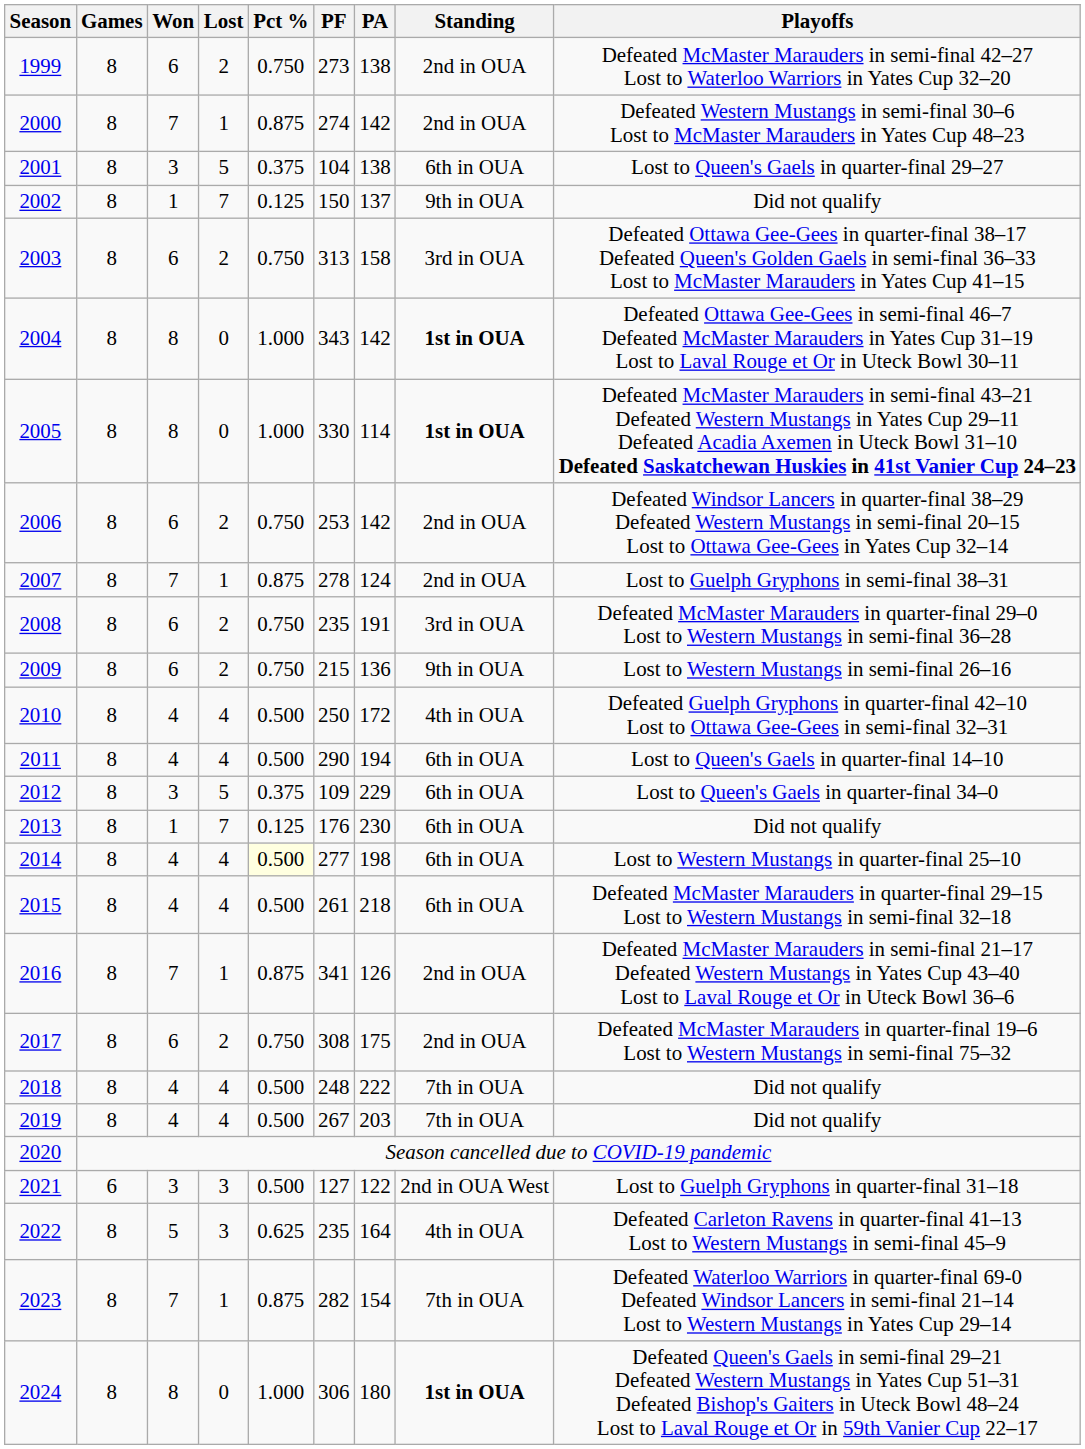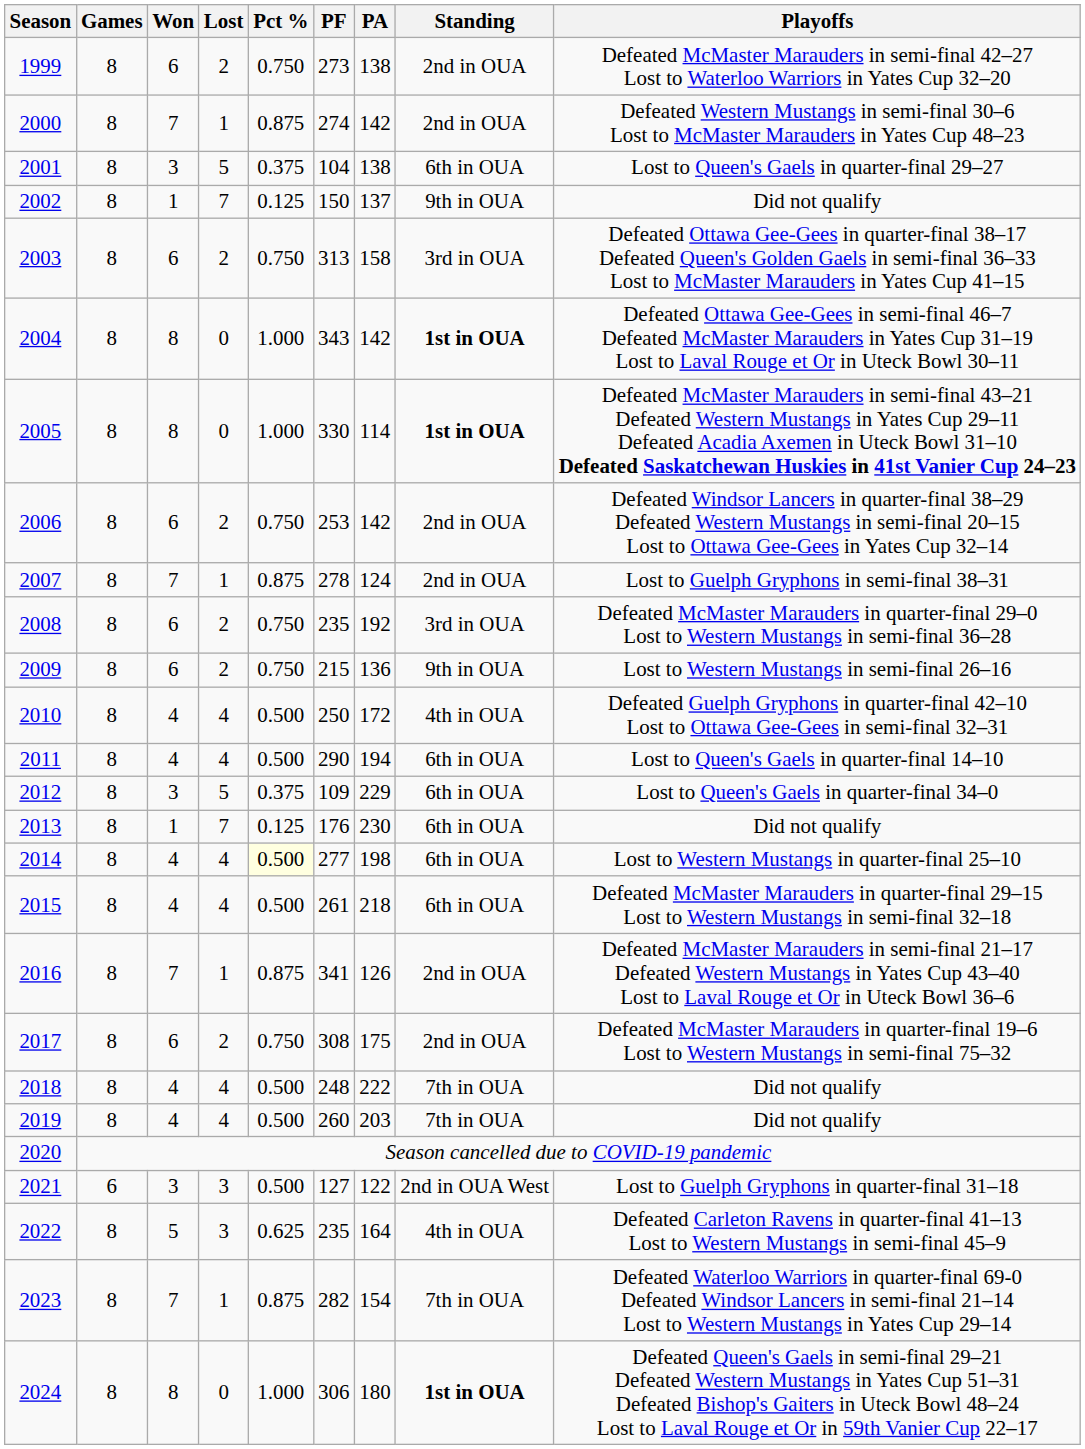 <table class="wikitable" style="text-align:center">
 <tr>
 <th>Season</th>
 <th>Games</th>
 <th>Won</th>
 <th>Lost</th>
 <th>Pct %</th>
 <th>PF</th>
 <th>PA</th>
 <th>Standing</th>
 <th>Playoffs</th>
 </tr>
 <tr>
 <td><a href='#'>1999</a></td>
 <td>8</td>
 <td>6</td>
 <td>2</td>
 <td>0.750</td>
 <td>273</td>
 <td>138</td>
 <td>2nd in OUA</td>
 <td>Defeated <a href='#'>McMaster Marauders</a> in semi-final 42–27<br>Lost to <a href='#'>Waterloo Warriors</a> in Yates Cup 32–20</td>
 </tr>
 <tr>
 <td><a href='#'>2000</a></td>
 <td>8</td>
 <td>7</td>
 <td>1</td>
 <td>0.875</td>
 <td>274</td>
 <td>142</td>
 <td>2nd in OUA</td>
 <td>Defeated <a href='#'>Western Mustangs</a> in semi-final 30–6<br>Lost to <a href='#'>McMaster Marauders</a> in Yates Cup 48–23</td>
 </tr>
 <tr>
 <td><a href='#'>2001</a></td>
 <td>8</td>
 <td>3</td>
 <td>5</td>
 <td>0.375</td>
 <td>104</td>
 <td>138</td>
 <td>6th in OUA</td>
 <td>Lost to <a href='#'>Queen's Gaels</a> in quarter-final 29–27</td>
 </tr>
 <tr>
 <td><a href='#'>2002</a></td>
 <td>8</td>
 <td>1</td>
 <td>7</td>
 <td>0.125</td>
 <td>150</td>
 <td>137</td>
 <td>9th in OUA</td>
 <td>Did not qualify</td>
 </tr>
 <tr>
 <td><a href='#'>2003</a></td>
 <td>8</td>
 <td>6</td>
 <td>2</td>
 <td>0.750</td>
 <td>313</td>
 <td>158</td>
 <td>3rd in OUA</td>
 <td>Defeated <a href='#'>Ottawa Gee-Gees</a> in quarter-final 38–17<br>Defeated <a href='#'>Queen's Golden Gaels</a> in semi-final 36–33<br>Lost to <a href='#'>McMaster Marauders</a> in Yates Cup 41–15</td>
 </tr>
 <tr>
 <td><a href='#'>2004</a></td>
 <td>8</td>
 <td>8</td>
 <td>0</td>
 <td>1.000</td>
 <td>343</td>
 <td>142</td>
 <td><strong>1st in OUA</strong></td>
 <td>Defeated <a href='#'>Ottawa Gee-Gees</a> in semi-final 46–7<br>Defeated <a href='#'>McMaster Marauders</a> in Yates Cup 31–19<br>Lost to <a href='#'>Laval Rouge et Or</a> in Uteck Bowl 30–11</td>
 </tr>
 <tr>
 <td><a href='#'>2005</a></td>
 <td>8</td>
 <td>8</td>
 <td>0</td>
 <td>1.000</td>
 <td>330</td>
 <td>114</td>
 <td><strong>1st in OUA</strong></td>
 <td>Defeated <a href='#'>McMaster Marauders</a> in semi-final 43–21<br>Defeated <a href='#'>Western Mustangs</a> in Yates Cup 29–11<br>Defeated <a href='#'>Acadia Axemen</a> in Uteck Bowl 31–10<br><strong>Defeated <a href='#'>Saskatchewan Huskies</a> in <a href='#'>41st Vanier Cup</a> 24–23</strong></td>
 </tr>
 <tr>
 <td><a href='#'>2006</a></td>
 <td>8</td>
 <td>6</td>
 <td>2</td>
 <td>0.750</td>
 <td>253</td>
 <td>142</td>
 <td>2nd in OUA</td>
 <td>Defeated <a href='#'>Windsor Lancers</a> in quarter-final 38–29<br>Defeated <a href='#'>Western Mustangs</a> in semi-final 20–15<br>Lost to <a href='#'>Ottawa Gee-Gees</a> in Yates Cup 32–14</td>
 </tr>
 <tr>
 <td><a href='#'>2007</a></td>
 <td>8</td>
 <td>7</td>
 <td>1</td>
 <td>0.875</td>
 <td>278</td>
 <td>124</td>
 <td>2nd in OUA</td>
 <td>Lost to <a href='#'>Guelph Gryphons</a> in semi-final 38–31</td>
 </tr>
 <tr>
 <td><a href='#'>2008</a></td>
 <td>8</td>
 <td>6</td>
 <td>2</td>
 <td>0.750</td>
 <td>235</td>
-<td>191</td>
+<td>192</td>
 <td>3rd in OUA</td>
 <td>Defeated <a href='#'>McMaster Marauders</a> in quarter-final 29–0<br>Lost to <a href='#'>Western Mustangs</a> in semi-final 36–28</td>
 </tr>
 <tr>
 <td><a href='#'>2009</a></td>
 <td>8</td>
 <td>6</td>
 <td>2</td>
 <td>0.750</td>
 <td>215</td>
 <td>136</td>
 <td>9th in OUA</td>
 <td>Lost to <a href='#'>Western Mustangs</a> in semi-final 26–16</td>
 </tr>
 <tr>
 <td><a href='#'>2010</a></td>
 <td>8</td>
 <td>4</td>
 <td>4</td>
 <td>0.500</td>
 <td>250</td>
 <td>172</td>
 <td>4th in OUA</td>
 <td>Defeated <a href='#'>Guelph Gryphons</a> in quarter-final 42–10<br>Lost to <a href='#'>Ottawa Gee-Gees</a> in semi-final 32–31</td>
 </tr>
 <tr>
 <td><a href='#'>2011</a></td>
 <td>8</td>
 <td>4</td>
 <td>4</td>
 <td>0.500</td>
 <td>290</td>
 <td>194</td>
 <td>6th in OUA</td>
 <td>Lost to <a href='#'>Queen's Gaels</a> in quarter-final 14–10</td>
 </tr>
 <tr>
 <td><a href='#'>2012</a></td>
 <td>8</td>
 <td>3</td>
 <td>5</td>
 <td>0.375</td>
 <td>109</td>
 <td>229</td>
 <td>6th in OUA</td>
 <td>Lost to <a href='#'>Queen's Gaels</a> in quarter-final 34–0</td>
 </tr>
 <tr>
 <td><a href='#'>2013</a></td>
 <td>8</td>
 <td>1</td>
 <td>7</td>
 <td>0.125</td>
 <td>176</td>
 <td>230</td>
 <td>6th in OUA</td>
 <td>Did not qualify</td>
 </tr>
 <tr>
 <td><a href='#'>2014</a></td>
 <td>8</td>
 <td>4</td>
 <td>4</td>
 <td style="background: lightyellow;">0.500</td>
 <td>277</td>
 <td>198</td>
 <td>6th in OUA</td>
 <td>Lost to <a href='#'>Western Mustangs</a> in quarter-final 25–10</td>
 </tr>
 <tr>
 <td><a href='#'>2015</a></td>
 <td>8</td>
 <td>4</td>
 <td>4</td>
 <td>0.500</td>
 <td>261</td>
 <td>218</td>
 <td>6th in OUA</td>
 <td>Defeated <a href='#'>McMaster Marauders</a> in quarter-final 29–15<br>Lost to <a href='#'>Western Mustangs</a> in semi-final 32–18</td>
 </tr>
 <tr>
 <td><a href='#'>2016</a></td>
 <td>8</td>
 <td>7</td>
 <td>1</td>
 <td>0.875</td>
 <td>341</td>
 <td>126</td>
 <td>2nd in OUA</td>
 <td>Defeated <a href='#'>McMaster Marauders</a> in semi-final 21–17<br>Defeated <a href='#'>Western Mustangs</a> in Yates Cup 43–40<br>Lost to <a href='#'>Laval Rouge et Or</a> in Uteck Bowl 36–6</td>
 </tr>
 <tr>
 <td><a href='#'>2017</a></td>
 <td>8</td>
 <td>6</td>
 <td>2</td>
 <td>0.750</td>
 <td>308</td>
 <td>175</td>
 <td>2nd in OUA</td>
 <td>Defeated <a href='#'>McMaster Marauders</a> in quarter-final 19–6<br>Lost to <a href='#'>Western Mustangs</a> in semi-final 75–32</td>
 </tr>
 <tr>
 <td><a href='#'>2018</a></td>
 <td>8</td>
 <td>4</td>
 <td>4</td>
 <td>0.500</td>
 <td>248</td>
 <td>222</td>
 <td>7th in OUA</td>
 <td>Did not qualify</td>
 </tr>
 <tr>
 <td><a href='#'>2019</a></td>
 <td>8</td>
 <td>4</td>
 <td>4</td>
 <td>0.500</td>
-<td>267</td>
+<td>260</td>
 <td>203</td>
 <td>7th in OUA</td>
 <td>Did not qualify</td>
 </tr>
 <tr>
 <td><a href='#'>2020</a></td>
 <td align="center" colSpan="9"><em>Season cancelled due to <a href='#'>COVID-19 pandemic</a></em></td>
 </tr>
 <tr>
 <td><a href='#'>2021</a></td>
 <td>6</td>
 <td>3</td>
 <td>3</td>
 <td>0.500</td>
 <td>127</td>
 <td>122</td>
 <td>2nd in OUA West</td>
 <td>Lost to <a href='#'>Guelph Gryphons</a> in quarter-final 31–18</td>
 </tr>
 <tr>
 <td><a href='#'>2022</a></td>
 <td>8</td>
 <td>5</td>
 <td>3</td>
 <td>0.625</td>
 <td>235</td>
 <td>164</td>
 <td>4th in OUA</td>
 <td>Defeated <a href='#'>Carleton Ravens</a> in quarter-final 41–13<br>Lost to <a href='#'>Western Mustangs</a> in semi-final 45–9</td>
 </tr>
 <tr>
 <td><a href='#'>2023</a></td>
 <td>8</td>
 <td>7</td>
 <td>1</td>
 <td>0.875</td>
 <td>282</td>
 <td>154</td>
 <td>7th in OUA</td>
 <td>Defeated <a href='#'>Waterloo Warriors</a> in quarter-final 69-0<br>Defeated <a href='#'>Windsor Lancers</a> in semi-final 21–14<br>Lost to <a href='#'>Western Mustangs</a> in Yates Cup 29–14</td>
 </tr>
 <tr>
 <td><a href='#'>2024</a></td>
 <td>8</td>
 <td>8</td>
 <td>0</td>
 <td>1.000</td>
 <td>306</td>
 <td>180</td>
 <td><strong>1st in OUA</strong></td>
 <td>Defeated <a href='#'>Queen's Gaels</a> in semi-final 29–21<br>Defeated <a href='#'>Western Mustangs</a> in Yates Cup 51–31<br>Defeated <a href='#'>Bishop's Gaiters</a> in Uteck Bowl 48–24<br>Lost to <a href='#'>Laval Rouge et Or</a> in <a href='#'>59th Vanier Cup</a> 22–17</td>
 </tr>
 </table>
